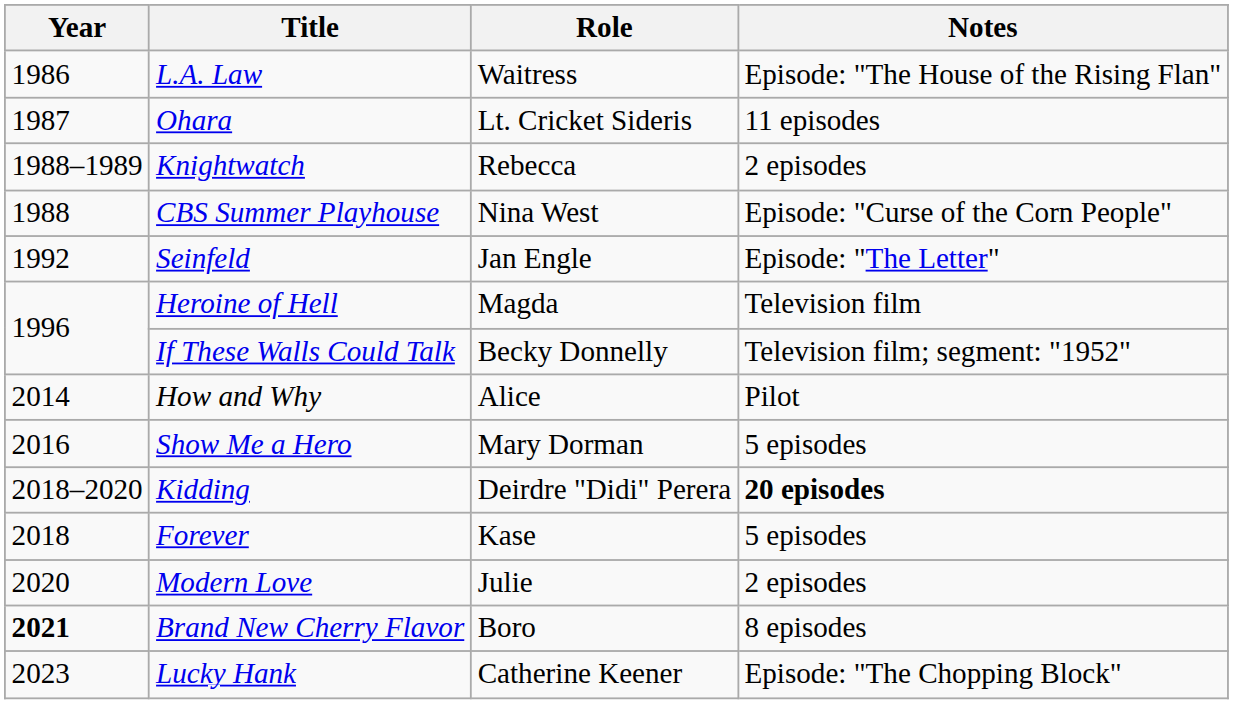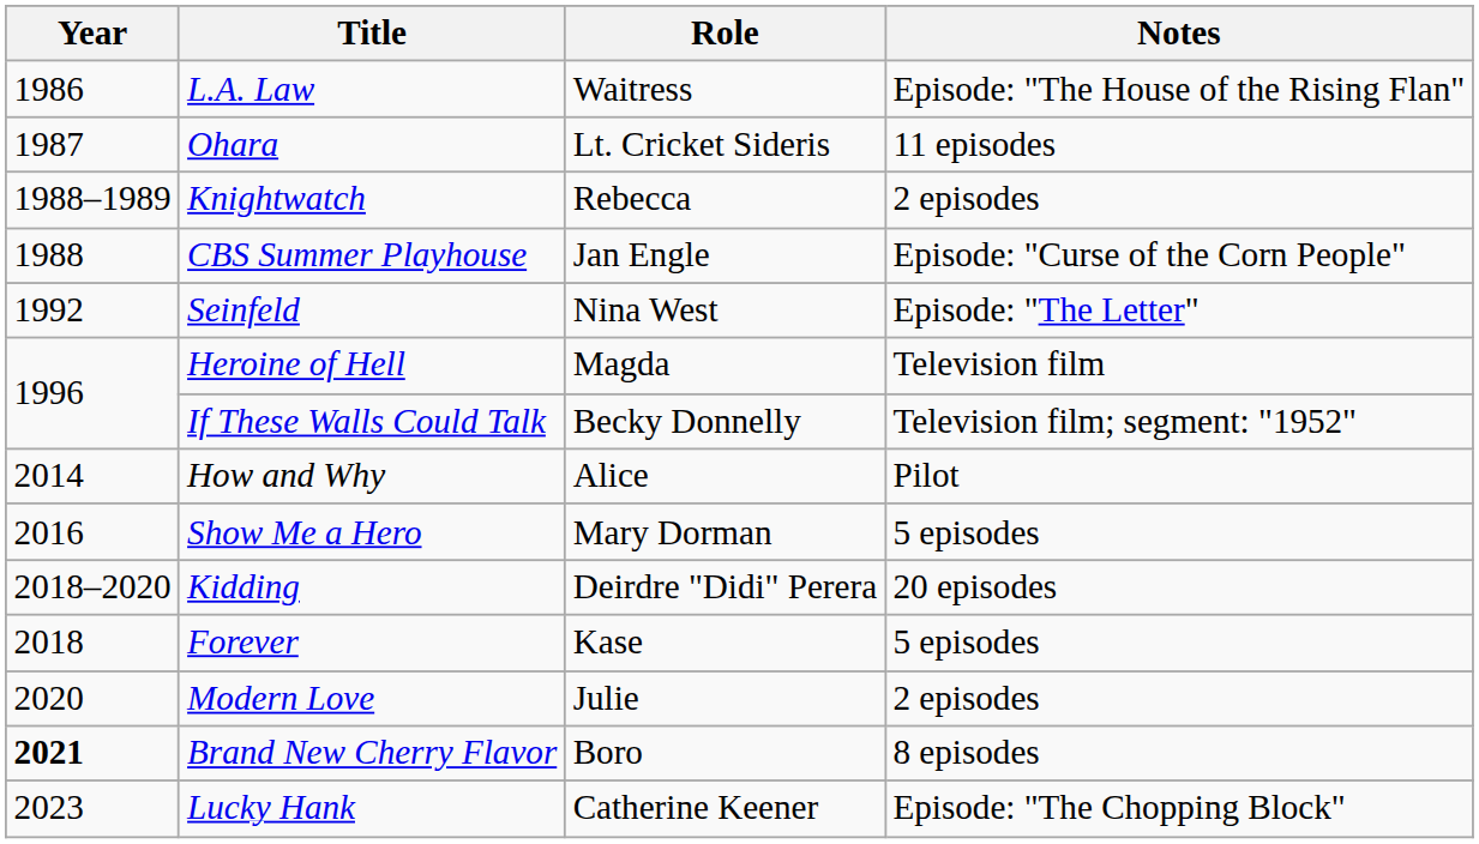 <table class = "wikitable sortable">
 <tr>
 <th>Year</th>
 <th>Title</th>
 <th>Role</th>
 <th class = "unsortable">Notes</th>
 </tr>
 <tr>
 <td>1986</td>
 <td><em><a href='#'>L.A. Law</a></em></td>
 <td>Waitress</td>
 <td>Episode: "The House of the Rising Flan"</td>
 </tr>
 <tr>
 <td>1987</td>
 <td><em><a href='#'>Ohara</a></em></td>
 <td>Lt. Cricket Sideris</td>
 <td>11 episodes</td>
 </tr>
 <tr>
 <td>1988–1989</td>
 <td><em><a href='#'>Knightwatch</a></em></td>
 <td>Rebecca</td>
 <td>2 episodes</td>
 </tr>
 <tr>
 <td>1988</td>
 <td><em><a href='#'>CBS Summer Playhouse</a></em></td>
-<td>Nina West</td>
+<td>Jan Engle</td>
 <td>Episode: "Curse of the Corn People"</td>
 </tr>
 <tr>
 <td>1992</td>
 <td><em><a href='#'>Seinfeld</a></em></td>
-<td>Jan Engle</td>
+<td>Nina West</td>
 <td>Episode: "<a href='#'>The Letter</a>"</td>
 </tr>
 <tr>
 <td rowspan="2">1996</td>
 <td><em><a href='#'>Heroine of Hell</a></em></td>
 <td>Magda</td>
 <td>Television film</td>
 </tr>
 <tr>
 <td><em><a href='#'>If These Walls Could Talk</a></em></td>
 <td>Becky Donnelly</td>
 <td>Television film; segment: "1952"</td>
 </tr>
 <tr>
 <td>2014</td>
 <td><em>How and Why</em></td>
 <td>Alice</td>
 <td>Pilot</td>
 </tr>
 <tr>
 <td>2016</td>
 <td><em><a href='#'>Show Me a Hero</a></em></td>
 <td>Mary Dorman</td>
 <td>5 episodes</td>
 </tr>
 <tr>
 <td>2018–2020</td>
 <td><em><a href='#'>Kidding</a></em></td>
 <td>Deirdre "Didi" Perera</td>
-<td><strong>20 episodes</strong></td>
+<td>20 episodes</td>
 </tr>
 <tr>
 <td>2018</td>
 <td><em><a href='#'>Forever</a></em></td>
 <td>Kase</td>
 <td>5 episodes</td>
 </tr>
 <tr>
 <td>2020</td>
 <td><em><a href='#'>Modern Love</a></em></td>
 <td>Julie</td>
 <td>2 episodes</td>
 </tr>
 <tr>
 <td><strong>2021</strong></td>
 <td><em><a href='#'>Brand New Cherry Flavor</a></em></td>
 <td>Boro</td>
 <td>8 episodes</td>
 </tr>
 <tr>
 <td>2023</td>
 <td><em><a href='#'>Lucky Hank</a></em></td>
 <td>Catherine Keener</td>
 <td>Episode: "The Chopping Block"</td>
 </tr>
 </table>
